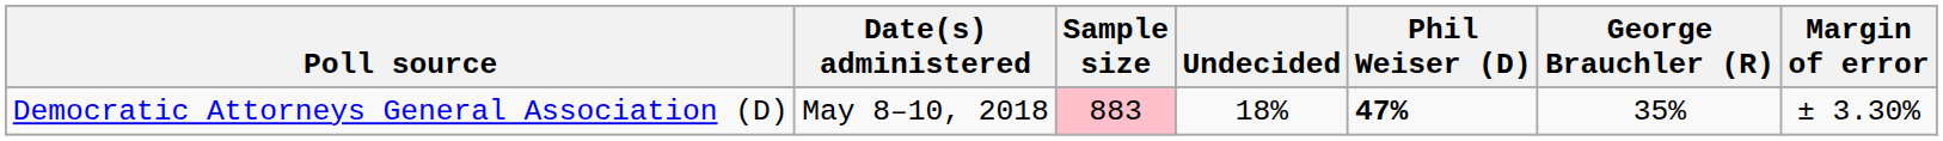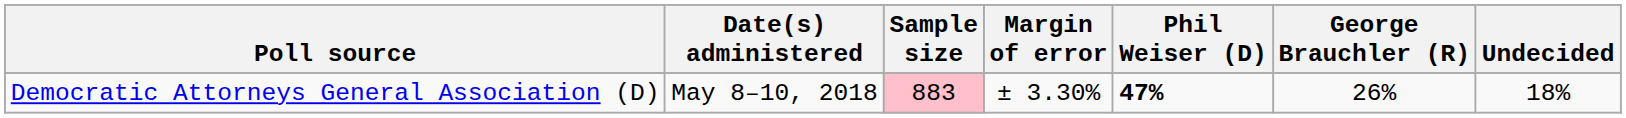 <table class="wikitable">
 <tr valign= bottom>
 <th>Poll source</th>
 <th>Date(s)<br>administered</th>
 <th>Sample<br>size</th>
-<th>Undecided</th>
+<th>Margin<br>of error</th>
 <th>Phil<br>Weiser (D)</th>
 <th>George<br>Brauchler (R)</th>
-<th>Margin<br>of error</th>
+<th>Undecided</th>
 </tr>
 <tr>
 <td><a href='#'>Democratic Attorneys General Association</a> (D)</td>
 <td align=center>May 8–10, 2018</td>
 <td align=center style="background: pink;">883</td>
+<td align=center>± 3.30%</td>
+<td><strong>47%</strong></td>
+<td align=center>26%</td>
 <td align=center>18%</td>
-<td><strong>47%</strong></td>
-<td align=center>35%</td>
-<td align=center>± 3.30%</td>
 </tr>
 </table>
